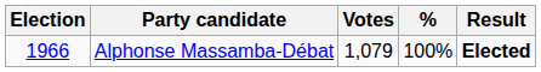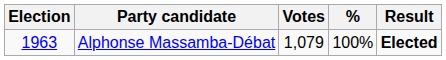 <table class="wikitable" style="text-align:center">
 <tr>
 <th>Election</th>
 <th>Party candidate</th>
 <th>Votes</th>
 <th>%</th>
 <th>Result</th>
 </tr>
 <tr>
-<td><a href='#'>1966</a></td>
+<td><a href='#'>1963</a></td>
 <td><a href='#'>Alphonse Massamba-Débat</a></td>
 <td>1,079</td>
 <td>100%</td>
 <td><strong>Elected</strong> </td>
 </tr>
 </table>
